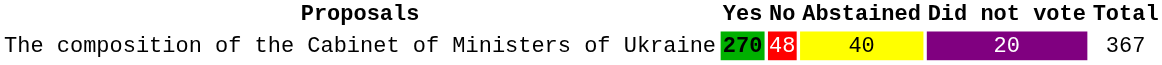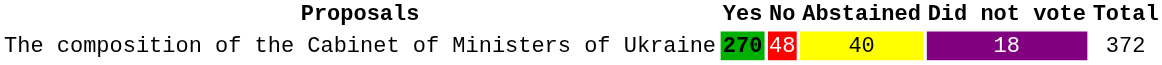 <table>
 <tr>
 <th>Proposals</th>
 <th>Yes</th>
 <th>No</th>
 <th>Abstained</th>
 <th>Did not vote</th>
 <th>Total</th>
 </tr>
 <tr ---->
 <td>The composition of the Cabinet of Ministers of Ukraine</td>
 <td style="text-align:center;background-color:#00B000;"><strong>270</strong></td>
 <td style="text-align:center;background-color:red;color:white;">48</td>
 <td style="text-align:center;background-color:yellow;">40</td>
-<td style="text-align:center;background-color:purple;color:white;">20</td>
-<td style="text-align:center;">367</td>
+<td style="text-align:center;background-color:purple;color:white;">18</td>
+<td style="text-align:center;">372</td>
 </tr>
 <tr>
 </tr>
 </table>
